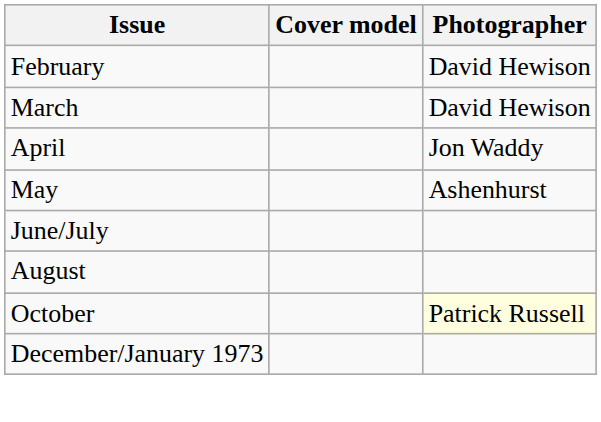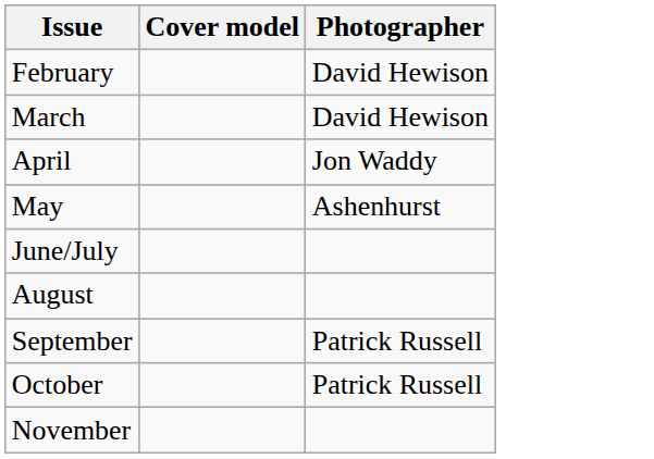 <table class="wikitable">
 <tr>
 <th>Issue</th>
 <th>Cover model</th>
 <th>Photographer</th>
 </tr>
 <tr>
 <td>February</td>
 <td></td>
 <td>David Hewison</td>
 </tr>
 <tr>
 <td>March</td>
 <td></td>
 <td>David Hewison</td>
 </tr>
 <tr>
 <td>April</td>
 <td></td>
 <td>Jon Waddy</td>
 </tr>
 <tr>
 <td>May</td>
 <td></td>
 <td>Ashenhurst</td>
 </tr>
 <tr>
 <td>June/July</td>
 <td></td>
 <td></td>
 </tr>
 <tr>
 <td>August</td>
 <td></td>
 <td></td>
 </tr>
 <tr>
+<td>September</td>
+<td></td>
+<td>Patrick Russell</td>
+</tr>
+<tr>
 <td>October</td>
 <td></td>
-<td style="background: lightyellow;">Patrick Russell</td>
+<td>Patrick Russell</td>
 </tr>
 <tr>
-<td>December/January 1973</td>
+<td>November</td>
 <td></td>
 <td></td>
 </tr>
 </table>
